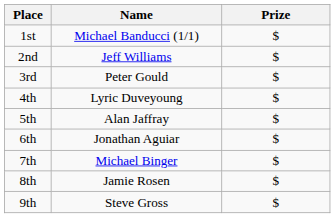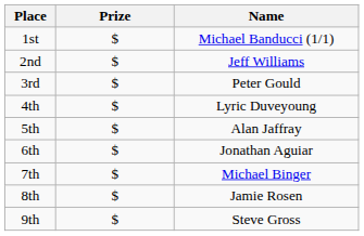 <table class="wikitable">
 <tr>
 <th width="50">Place</th>
+<th width="125">Prize</th>
 <th width="200">Name</th>
-<th width="125">Prize</th>
 </tr>
 <tr>
 <td align = "center">1st</td>
+<td align = "center">$</td>
 <td align = "center"><a href='#'>Michael Banducci</a> (1/1)</td>
-<td align = "center">$</td>
 </tr>
 <tr>
 <td align = "center">2nd</td>
+<td align = "center">$</td>
 <td align = "center"><a href='#'>Jeff Williams</a></td>
-<td align = "center">$</td>
 </tr>
 <tr>
 <td align = "center">3rd</td>
+<td align = "center">$</td>
 <td align = "center">Peter Gould</td>
-<td align = "center">$</td>
 </tr>
 <tr>
 <td align = "center">4th</td>
+<td align = "center">$</td>
 <td align = "center">Lyric Duveyoung</td>
-<td align = "center">$</td>
 </tr>
 <tr>
 <td align = "center">5th</td>
+<td align = "center">$</td>
 <td align = "center">Alan Jaffray</td>
-<td align = "center">$</td>
 </tr>
 <tr>
 <td align = "center">6th</td>
+<td align = "center">$</td>
 <td align = "center">Jonathan Aguiar</td>
-<td align = "center">$</td>
 </tr>
 <tr>
 <td align = "center">7th</td>
+<td align = "center">$</td>
 <td align = "center"><a href='#'>Michael Binger</a></td>
-<td align = "center">$</td>
 </tr>
 <tr>
 <td align = "center">8th</td>
+<td align = "center">$</td>
 <td align = "center">Jamie Rosen</td>
-<td align = "center">$</td>
 </tr>
 <tr>
 <td align = "center">9th</td>
+<td align = "center">$</td>
 <td align = "center">Steve Gross</td>
-<td align = "center">$</td>
 </tr>
 </table>
